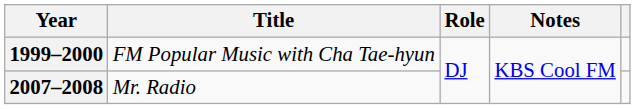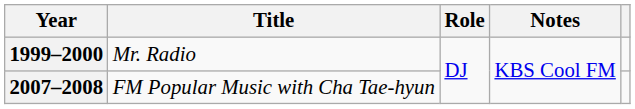 <table class="wikitable plainrowheaders sortable">
 <tr>
 <th scope="col">Year</th>
 <th scope="col">Title</th>
 <th scope="col">Role</th>
 <th scope="col" class="unsortable">Notes</th>
 <th scope="col" class="unsortable"></th>
 </tr>
 <tr>
 <th scope="row">1999–2000</th>
-<td><em>FM Popular Music with Cha Tae-hyun</em></td>
+<td><em>Mr. Radio</em></td>
 <td rowspan="2"><a href='#'>DJ</a></td>
 <td rowspan="2"><a href='#'>KBS Cool FM</a></td>
 <td></td>
 </tr>
 <tr>
 <th scope="row">2007–2008</th>
-<td><em>Mr. Radio</em></td>
+<td><em>FM Popular Music with Cha Tae-hyun</em></td>
 <td style="text-align:center"></td>
 </tr>
 </table>
